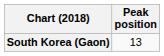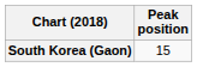 <table class="wikitable plainrowheaders" style="text-align:center">
 <tr>
 <th>Chart (2018)</th>
 <th>Peak<br>position</th>
 </tr>
 <tr>
 <th scope="row">South Korea (Gaon)</th>
-<td>13</td>
+<td>15</td>
 </tr>
 </table>
